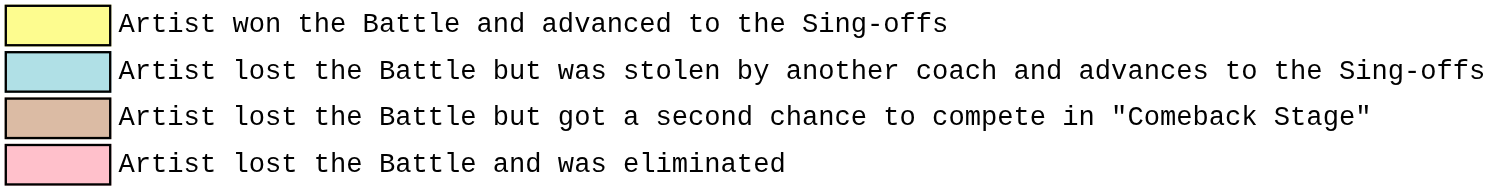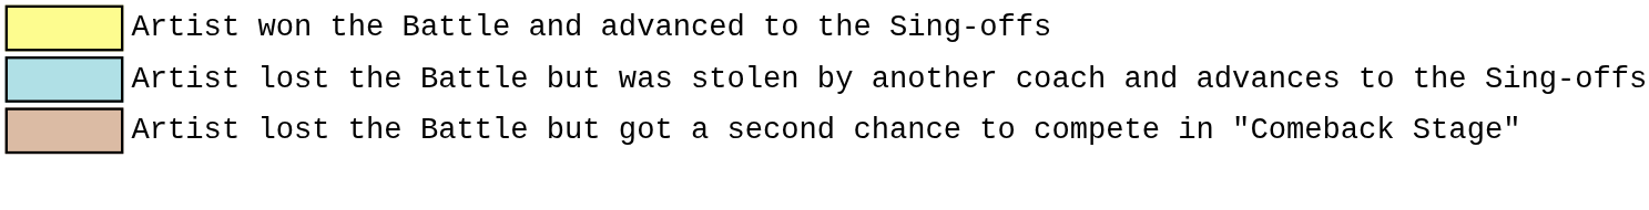 <table class="toccolours" style="font-size: 90%; white-space: nowrap;">
 <tr>
 <td style="background:#fdfc8f; border:1px solid black;">      </td>
 <td>Artist won the Battle and advanced to the Sing-offs</td>
 </tr>
 <tr>
 <td style="background:#b0e0e6; border:1px solid black;">      </td>
 <td>Artist lost the Battle but was stolen by another coach and advances to the Sing-offs</td>
 </tr>
 <tr>
 <td style="background:#dbbba4; border:1px solid black;">      </td>
 <td>Artist lost the Battle but got a second chance to compete in "Comeback Stage"</td>
 </tr>
-<tr>
-<td style="background:pink; border:1px solid black;">      </td>
-<td>Artist lost the Battle and was eliminated</td>
-</tr>
 </table>
